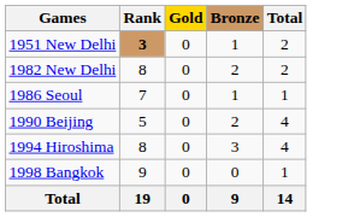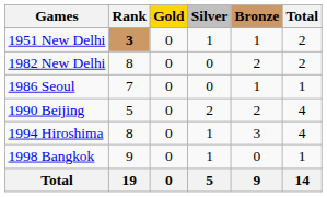 <table class="wikitable sortable" style="text-align:center">
 <tr>
 <th>Games</th>
 <th>Rank</th>
 <th style="background-color:gold;">Gold</th>
+<th style="background-color:silver;">Silver</th>
 <th style="background-color:#c96;">Bronze</th>
 <th>Total</th>
 </tr>
 <tr>
 <td align=left><a href='#'>1951 New Delhi</a></td>
 <td bgcolor=#c96><strong>3</strong></td>
 <td>0</td>
 <td>1</td>
+<td>1</td>
 <td>2</td>
 </tr>
 <tr>
 <td align=left><a href='#'>1982 New Delhi</a></td>
 <td>8</td>
+<td>0</td>
 <td>0</td>
 <td>2</td>
 <td>2</td>
 </tr>
 <tr>
 <td align=left><a href='#'>1986 Seoul</a></td>
 <td>7</td>
+<td>0</td>
 <td>0</td>
 <td>1</td>
 <td>1</td>
 </tr>
 <tr>
 <td align=left><a href='#'>1990 Beijing</a></td>
 <td>5</td>
 <td>0</td>
 <td>2</td>
+<td>2</td>
 <td>4</td>
 </tr>
 <tr>
 <td align=left><a href='#'>1994 Hiroshima</a></td>
 <td>8</td>
 <td>0</td>
+<td>1</td>
 <td>3</td>
 <td>4</td>
 </tr>
 <tr>
 <td align=left><a href='#'>1998 Bangkok</a></td>
 <td>9</td>
 <td>0</td>
+<td>1</td>
 <td>0</td>
 <td>1</td>
 </tr>
 <tr>
 <th>Total</th>
 <th>19</th>
 <th>0</th>
+<th>5</th>
 <th>9</th>
 <th>14</th>
 </tr>
 </table>
